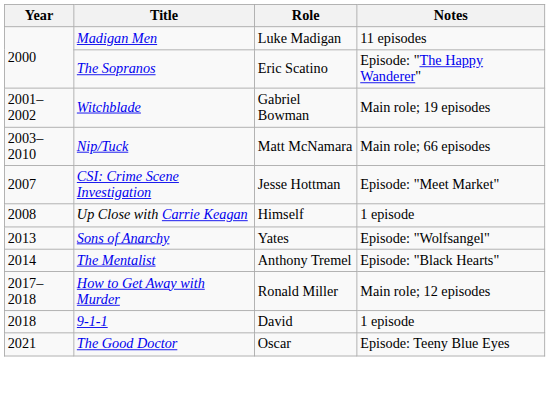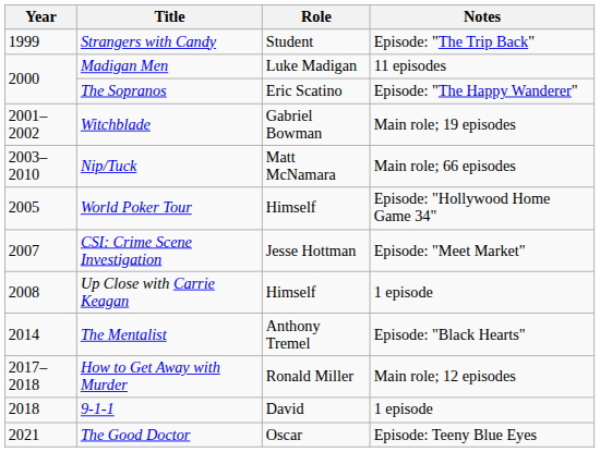 <table class="wikitable sortable plainrowheaders">
 <tr>
 <th scope="col">Year</th>
 <th scope="col">Title</th>
 <th scope="col">Role</th>
 <th scope="col" class="unsortable">Notes</th>
+</tr>
+<tr>
+<td>1999</td>
+<td><em><a href='#'>Strangers with Candy</a></em></td>
+<td>Student</td>
+<td>Episode: "<a href='#'>The Trip Back</a>"</td>
 </tr>
 <tr>
 <td rowspan=2>2000</td>
 <td><em><a href='#'>Madigan Men</a></em></td>
 <td>Luke Madigan</td>
 <td>11 episodes</td>
 </tr>
 <tr>
 <td><em><a href='#'>The Sopranos</a></em></td>
 <td>Eric Scatino</td>
 <td>Episode: "<a href='#'>The Happy Wanderer</a>"</td>
 </tr>
 <tr>
 <td>2001–2002</td>
 <td><em><a href='#'>Witchblade</a></em></td>
 <td>Gabriel Bowman</td>
 <td>Main role; 19 episodes</td>
 </tr>
 <tr>
 <td>2003–2010</td>
 <td><em><a href='#'>Nip/Tuck</a></em></td>
 <td>Matt McNamara</td>
 <td>Main role; 66 episodes</td>
 </tr>
 <tr>
+<td>2005</td>
+<td><em><a href='#'>World Poker Tour</a></em></td>
+<td>Himself</td>
+<td>Episode: "Hollywood Home Game 34"</td>
+</tr>
+<tr>
 <td>2007</td>
 <td><em><a href='#'>CSI: Crime Scene Investigation</a></em></td>
 <td>Jesse Hottman</td>
 <td>Episode: "Meet Market"</td>
 </tr>
 <tr>
 <td>2008</td>
 <td><em>Up Close with <a href='#'>Carrie Keagan</a></em></td>
 <td>Himself</td>
 <td>1 episode</td>
-</tr>
-<tr>
-<td>2013</td>
-<td><em><a href='#'>Sons of Anarchy</a></em></td>
-<td>Yates</td>
-<td>Episode: "Wolfsangel"</td>
 </tr>
 <tr>
 <td>2014</td>
 <td><em><a href='#'>The Mentalist</a></em></td>
 <td>Anthony Tremel</td>
 <td>Episode: "Black Hearts"</td>
 </tr>
 <tr>
 <td>2017–2018</td>
 <td><em><a href='#'>How to Get Away with Murder</a></em></td>
 <td>Ronald Miller</td>
 <td>Main role; 12 episodes</td>
 </tr>
 <tr>
 <td>2018</td>
 <td><em><a href='#'>9-1-1</a></em></td>
 <td>David</td>
 <td>1 episode</td>
 </tr>
 <tr>
 <td>2021</td>
 <td><em><a href='#'>The Good Doctor</a></em></td>
 <td>Oscar</td>
 <td>Episode: Teeny Blue Eyes</td>
 </tr>
 </table>
